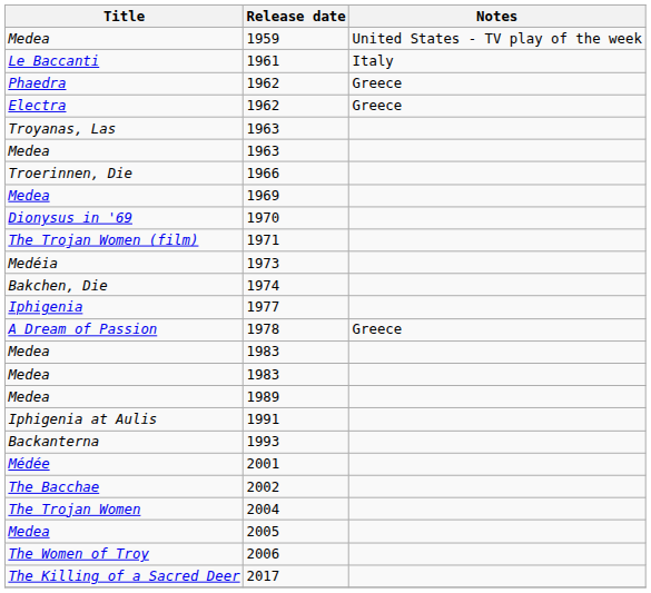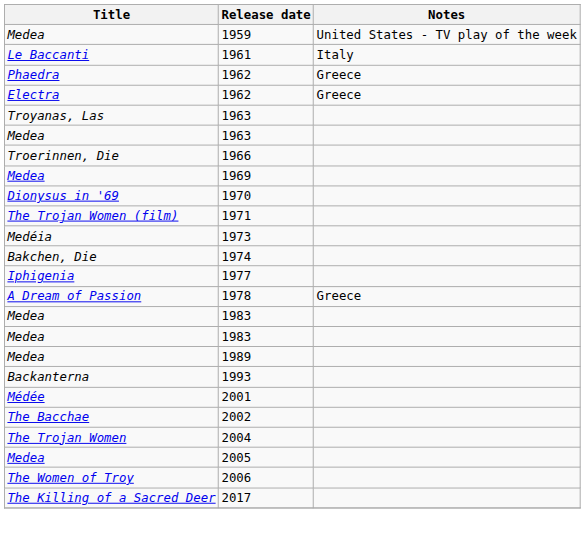 <table class="wikitable sortable">
 <tr>
 <th scope="col">Title</th>
 <th scope="col">Release date</th>
 <th scope="col" class="unsortable">Notes</th>
 </tr>
 <tr>
 <td><em>Medea</em></td>
 <td>1959</td>
 <td>United States - TV play of the week</td>
 </tr>
 <tr>
 <td><em><a href='#'>Le Baccanti</a></em></td>
 <td>1961</td>
 <td>Italy</td>
 </tr>
 <tr>
 <td><em><a href='#'>Phaedra</a></em></td>
 <td>1962</td>
 <td>Greece</td>
 </tr>
 <tr>
 <td><em><a href='#'>Electra</a></em></td>
 <td>1962</td>
 <td>Greece</td>
 </tr>
 <tr>
 <td><em>Troyanas, Las</em></td>
 <td>1963</td>
 <td></td>
 </tr>
 <tr>
 <td><em>Medea</em></td>
 <td>1963</td>
 <td></td>
 </tr>
 <tr>
 <td><em>Troerinnen, Die</em></td>
 <td>1966</td>
 <td></td>
 </tr>
 <tr>
 <td><em><a href='#'>Medea</a></em></td>
 <td>1969</td>
 <td></td>
 </tr>
 <tr>
 <td><em><a href='#'>Dionysus in '69</a></em></td>
 <td>1970</td>
 <td></td>
 </tr>
 <tr>
 <td><em><a href='#'>The Trojan Women (film)</a></em></td>
 <td>1971</td>
 <td></td>
 </tr>
 <tr>
 <td><em>Medéia</em></td>
 <td>1973</td>
 <td></td>
 </tr>
 <tr>
 <td><em>Bakchen, Die</em></td>
 <td>1974</td>
 <td></td>
 </tr>
 <tr>
 <td><em><a href='#'>Iphigenia</a></em></td>
 <td>1977</td>
 <td></td>
 </tr>
 <tr>
 <td><em><a href='#'>A Dream of Passion</a></em></td>
 <td>1978</td>
 <td>Greece</td>
 </tr>
 <tr>
 <td><em>Medea</em></td>
 <td>1983</td>
 <td></td>
 </tr>
 <tr>
 <td><em>Medea</em></td>
 <td>1983</td>
 <td></td>
 </tr>
 <tr>
 <td><em>Medea</em></td>
 <td>1989</td>
 <td></td>
 </tr>
 <tr>
-<td><em>Iphigenia at Aulis</em></td>
-<td>1991</td>
-<td></td>
-</tr>
-<tr>
 <td><em>Backanterna</em></td>
 <td>1993</td>
 <td></td>
 </tr>
 <tr>
 <td><em><a href='#'>Médée</a></em></td>
 <td>2001</td>
 <td></td>
 </tr>
 <tr>
 <td><em><a href='#'>The Bacchae</a></em></td>
 <td>2002</td>
 <td></td>
 </tr>
 <tr>
 <td><em><a href='#'>The Trojan Women</a></em></td>
 <td>2004</td>
 <td></td>
 </tr>
 <tr>
 <td><em><a href='#'>Medea</a></em></td>
 <td>2005</td>
 <td></td>
 </tr>
 <tr>
 <td><em><a href='#'>The Women of Troy</a></em></td>
 <td>2006</td>
 <td></td>
 </tr>
 <tr>
 <td><em><a href='#'>The Killing of a Sacred Deer</a></em></td>
 <td>2017</td>
 <td></td>
 </tr>
 <tr>
 </tr>
 </table>
